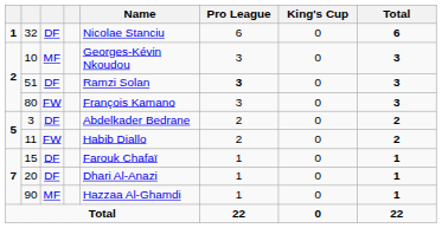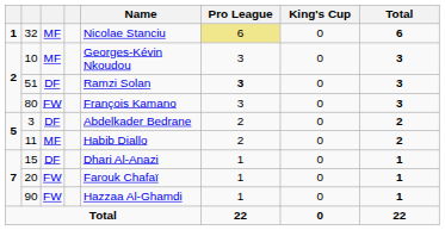 <table class="wikitable" style="text-align:center">
 <tr>
 <th width=15></th>
 <th width=15></th>
 <th width=15></th>
 <th width=15></th>
 <th width=155>Name</th>
 <th width=100>Pro League</th>
 <th width=100>King's Cup</th>
 <th width=100>Total</th>
 </tr>
 <tr>
 <td><strong>1</strong></td>
 <td>32</td>
-<td><a href='#'>DF</a></td>
+<td><a href='#'>MF</a></td>
 <td></td>
 <td align=left><a href='#'>Nicolae Stanciu</a></td>
-<td>6</td>
+<td style="background: khaki;">6</td>
 <td>0</td>
 <td><strong>6</strong></td>
 </tr>
 <tr>
 <td rowspan=3><strong>2</strong></td>
 <td>10</td>
 <td><a href='#'>MF</a></td>
 <td></td>
 <td align=left><a href='#'>Georges-Kévin Nkoudou</a></td>
 <td>3</td>
 <td>0</td>
 <td><strong>3</strong></td>
 </tr>
 <tr>
 <td>51</td>
 <td><a href='#'>DF</a></td>
 <td></td>
 <td align=left><a href='#'>Ramzi Solan</a></td>
 <td><strong>3</strong></td>
 <td>0</td>
 <td><strong>3</strong></td>
 </tr>
 <tr>
 <td>80</td>
 <td><a href='#'>FW</a></td>
 <td></td>
 <td align=left><a href='#'>François Kamano</a></td>
 <td>3</td>
 <td>0</td>
 <td><strong>3</strong></td>
 </tr>
 <tr>
 <td rowspan=2><strong>5</strong></td>
 <td>3</td>
 <td><a href='#'>DF</a></td>
 <td></td>
 <td align=left><a href='#'>Abdelkader Bedrane</a></td>
 <td>2</td>
 <td>0</td>
 <td><strong>2</strong></td>
 </tr>
 <tr>
 <td>11</td>
-<td><a href='#'>FW</a></td>
+<td><a href='#'>MF</a></td>
 <td></td>
 <td align=left><a href='#'>Habib Diallo</a></td>
 <td>2</td>
 <td>0</td>
 <td><strong>2</strong></td>
 </tr>
 <tr>
 <td rowspan=3><strong>7</strong></td>
 <td>15</td>
 <td><a href='#'>DF</a></td>
 <td></td>
+<td align=left><a href='#'>Dhari Al-Anazi</a></td>
+<td>1</td>
+<td>0</td>
+<td><strong>1</strong></td>
+</tr>
+<tr>
+<td>20</td>
+<td><a href='#'>FW</a></td>
+<td></td>
 <td align=left><a href='#'>Farouk Chafaï</a></td>
 <td>1</td>
 <td>0</td>
 <td><strong>1</strong></td>
 </tr>
 <tr>
-<td>20</td>
-<td><a href='#'>DF</a></td>
-<td></td>
-<td align=left><a href='#'>Dhari Al-Anazi</a></td>
-<td>1</td>
-<td>0</td>
-<td><strong>1</strong></td>
-</tr>
-<tr>
 <td>90</td>
-<td><a href='#'>MF</a></td>
+<td><a href='#'>FW</a></td>
 <td></td>
 <td align=left><a href='#'>Hazzaa Al-Ghamdi</a></td>
 <td>1</td>
 <td>0</td>
 <td><strong>1</strong></td>
 </tr>
 <tr>
 <td colspan=5><strong>Total</strong></td>
 <td><strong>22</strong></td>
 <td><strong>0</strong></td>
 <td><strong>22</strong></td>
 </tr>
 </table>
